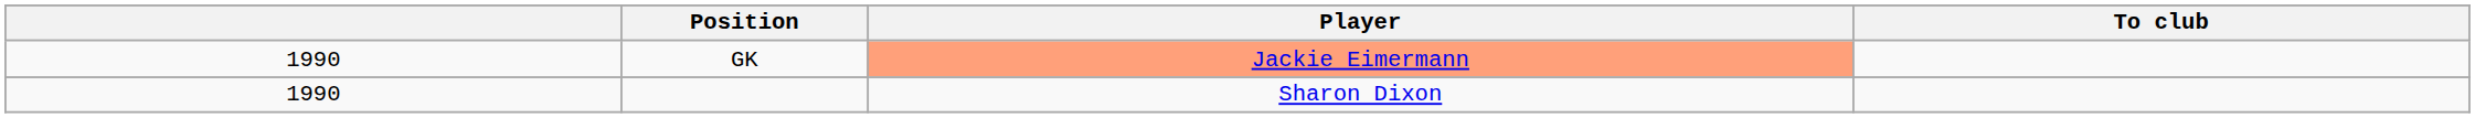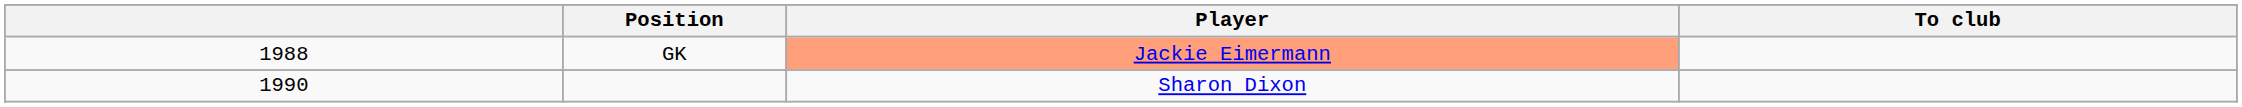 <table class="wikitable sortable" style="width:95%; text-align:center; font-size:85%; text-align:center;">
 <tr>
 <th width="25%"></th>
 <th width="10%">Position</th>
 <th>Player</th>
 <th width="25%">To club</th>
 </tr>
 <tr>
-<td>1990</td>
+<td>1988</td>
 <td>GK</td>
 <td style="background: lightsalmon;"><a href='#'>Jackie Eimermann</a></td>
 <td></td>
 </tr>
 <tr>
 <td>1990</td>
 <td></td>
 <td><a href='#'>Sharon Dixon</a></td>
 <td></td>
 </tr>
 </table>
